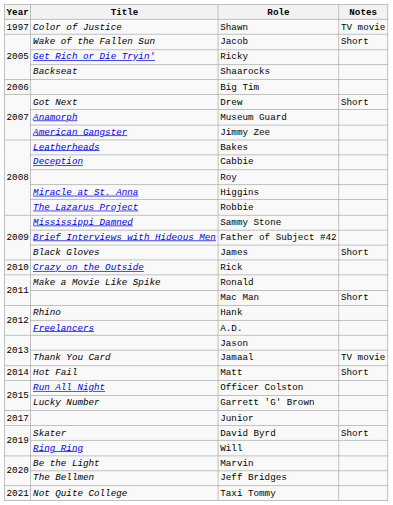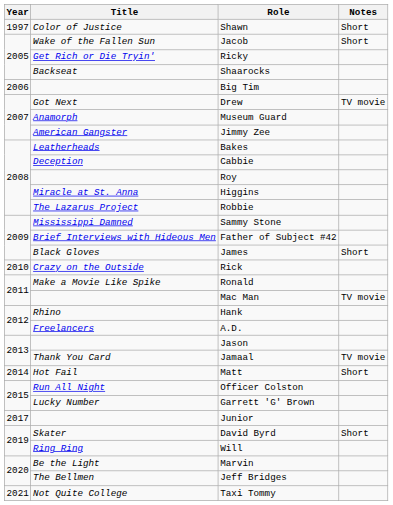 <table class="wikitable sortable">
 <tr>
 <th>Year</th>
 <th>Title</th>
 <th>Role</th>
 <th class="unsortable">Notes</th>
 </tr>
 <tr>
 <td>1997</td>
 <td><em>Color of Justice</em></td>
 <td>Shawn</td>
-<td>TV movie</td>
+<td>Short</td>
 </tr>
 <tr>
 <td rowspan="3">2005</td>
 <td><em>Wake of the Fallen Sun</em></td>
 <td>Jacob</td>
 <td>Short</td>
 </tr>
 <tr>
 <td><em><a href='#'>Get Rich or Die Tryin'</a></em></td>
 <td>Ricky</td>
 <td></td>
 </tr>
 <tr>
 <td><em>Backseat</em></td>
 <td>Shaarocks</td>
 <td></td>
 </tr>
 <tr>
 <td>2006</td>
 <td><em></em></td>
 <td>Big Tim</td>
 <td></td>
 </tr>
 <tr>
 <td rowspan="3">2007</td>
 <td><em>Got Next</em></td>
 <td>Drew</td>
-<td>Short</td>
+<td>TV movie</td>
 </tr>
 <tr>
 <td><em><a href='#'>Anamorph</a></em></td>
 <td>Museum Guard</td>
 <td></td>
 </tr>
 <tr>
 <td><em><a href='#'>American Gangster</a></em></td>
 <td>Jimmy Zee</td>
 <td></td>
 </tr>
 <tr>
 <td rowspan="5">2008</td>
 <td><em><a href='#'>Leatherheads</a></em></td>
 <td>Bakes</td>
 <td></td>
 </tr>
 <tr>
 <td><em><a href='#'>Deception</a></em></td>
 <td>Cabbie</td>
 <td></td>
 </tr>
 <tr>
 <td><em></em></td>
 <td>Roy</td>
 <td></td>
 </tr>
 <tr>
 <td><em><a href='#'>Miracle at St. Anna</a></em></td>
 <td>Higgins</td>
 <td></td>
 </tr>
 <tr>
 <td><em><a href='#'>The Lazarus Project</a></em></td>
 <td>Robbie</td>
 <td></td>
 </tr>
 <tr>
 <td rowspan="3">2009</td>
 <td><em><a href='#'>Mississippi Damned</a></em></td>
 <td>Sammy Stone</td>
 <td></td>
 </tr>
 <tr>
 <td><em><a href='#'>Brief Interviews with Hideous Men</a></em></td>
 <td>Father of Subject #42</td>
 <td></td>
 </tr>
 <tr>
 <td><em>Black Gloves</em></td>
 <td>James</td>
 <td>Short</td>
 </tr>
 <tr>
 <td>2010</td>
 <td><em><a href='#'>Crazy on the Outside</a></em></td>
 <td>Rick</td>
 <td></td>
 </tr>
 <tr>
 <td rowspan="2">2011</td>
 <td><em>Make a Movie Like Spike</em></td>
 <td>Ronald</td>
 <td></td>
 </tr>
 <tr>
 <td><em></em></td>
 <td>Mac Man</td>
-<td>Short</td>
+<td>TV movie</td>
 </tr>
 <tr>
 <td rowspan="2">2012</td>
 <td><em>Rhino</em></td>
 <td>Hank</td>
 <td></td>
 </tr>
 <tr>
 <td><em><a href='#'>Freelancers</a></em></td>
 <td>A.D.</td>
 <td></td>
 </tr>
 <tr>
 <td rowspan="2">2013</td>
 <td><em></em></td>
 <td>Jason</td>
 <td></td>
 </tr>
 <tr>
 <td><em>Thank You Card</em></td>
 <td>Jamaal</td>
 <td>TV movie</td>
 </tr>
 <tr>
 <td>2014</td>
 <td><em>Hot Fail</em></td>
 <td>Matt</td>
 <td>Short</td>
 </tr>
 <tr>
 <td rowspan="2">2015</td>
 <td><em><a href='#'>Run All Night</a></em></td>
 <td>Officer Colston</td>
 <td></td>
 </tr>
 <tr>
 <td><em>Lucky Number</em></td>
 <td>Garrett 'G' Brown</td>
 <td></td>
 </tr>
 <tr>
 <td>2017</td>
 <td><em></em></td>
 <td>Junior</td>
 <td></td>
 </tr>
 <tr>
 <td rowspan="2">2019</td>
 <td><em>Skater</em></td>
 <td>David Byrd</td>
 <td>Short</td>
 </tr>
 <tr>
 <td><em><a href='#'>Ring Ring</a></em></td>
 <td>Will</td>
 <td></td>
 </tr>
 <tr>
 <td rowspan="2">2020</td>
 <td><em>Be the Light</em></td>
 <td>Marvin</td>
 <td></td>
 </tr>
 <tr>
 <td><em>The Bellmen</em></td>
 <td>Jeff Bridges</td>
 <td></td>
 </tr>
 <tr>
 <td>2021</td>
 <td><em>Not Quite College</em></td>
 <td>Taxi Tommy</td>
 <td></td>
 </tr>
 </table>
